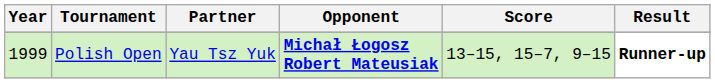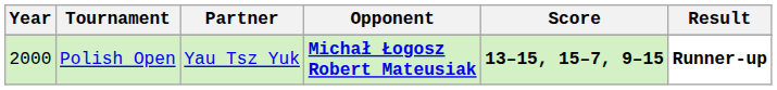 <table class="sortable wikitable" style="font-size: 90%;">
 <tr>
 <th>Year</th>
 <th>Tournament</th>
 <th>Partner</th>
 <th>Opponent</th>
 <th>Score</th>
 <th>Result</th>
 </tr>
 <tr>
 </tr>
 <tr style="background:#D4F1C5">
-<td align="center">1999</td>
+<td align="center">2000</td>
 <td align="left"><a href='#'>Polish Open</a></td>
 <td align="left"> <a href='#'>Yau Tsz Yuk</a></td>
 <td align="left"><strong> <a href='#'>Michał Łogosz</a> <br>  <a href='#'>Robert Mateusiak</a></strong></td>
-<td align="left">13–15, 15–7, 9–15</td>
+<td align="left"><strong>13–15, 15–7, 9–15</strong></td>
 <td style="text-align:left; background:white"> <strong>Runner-up</strong></td>
 </tr>
 </table>
